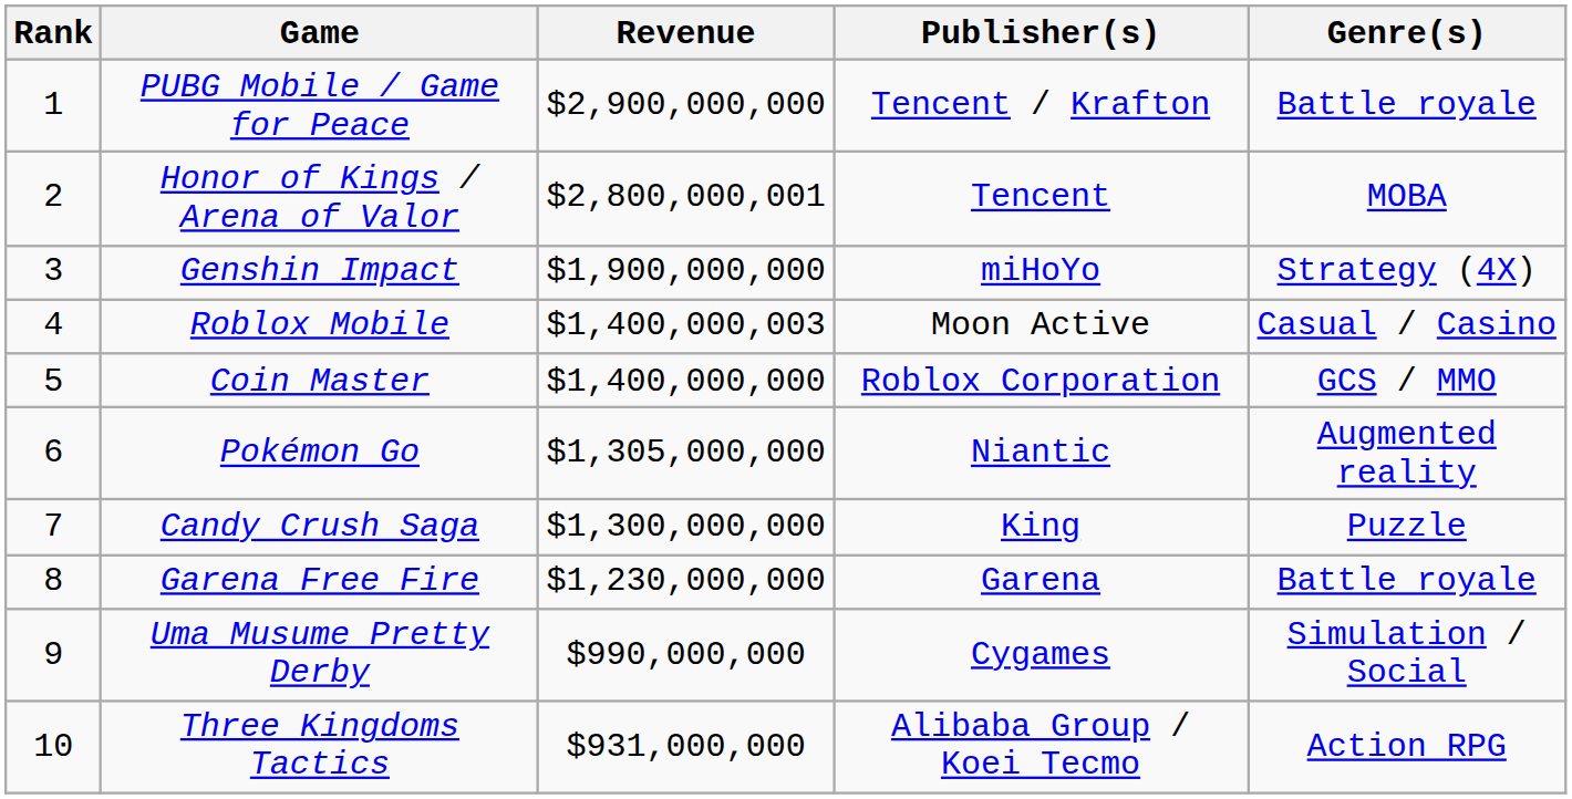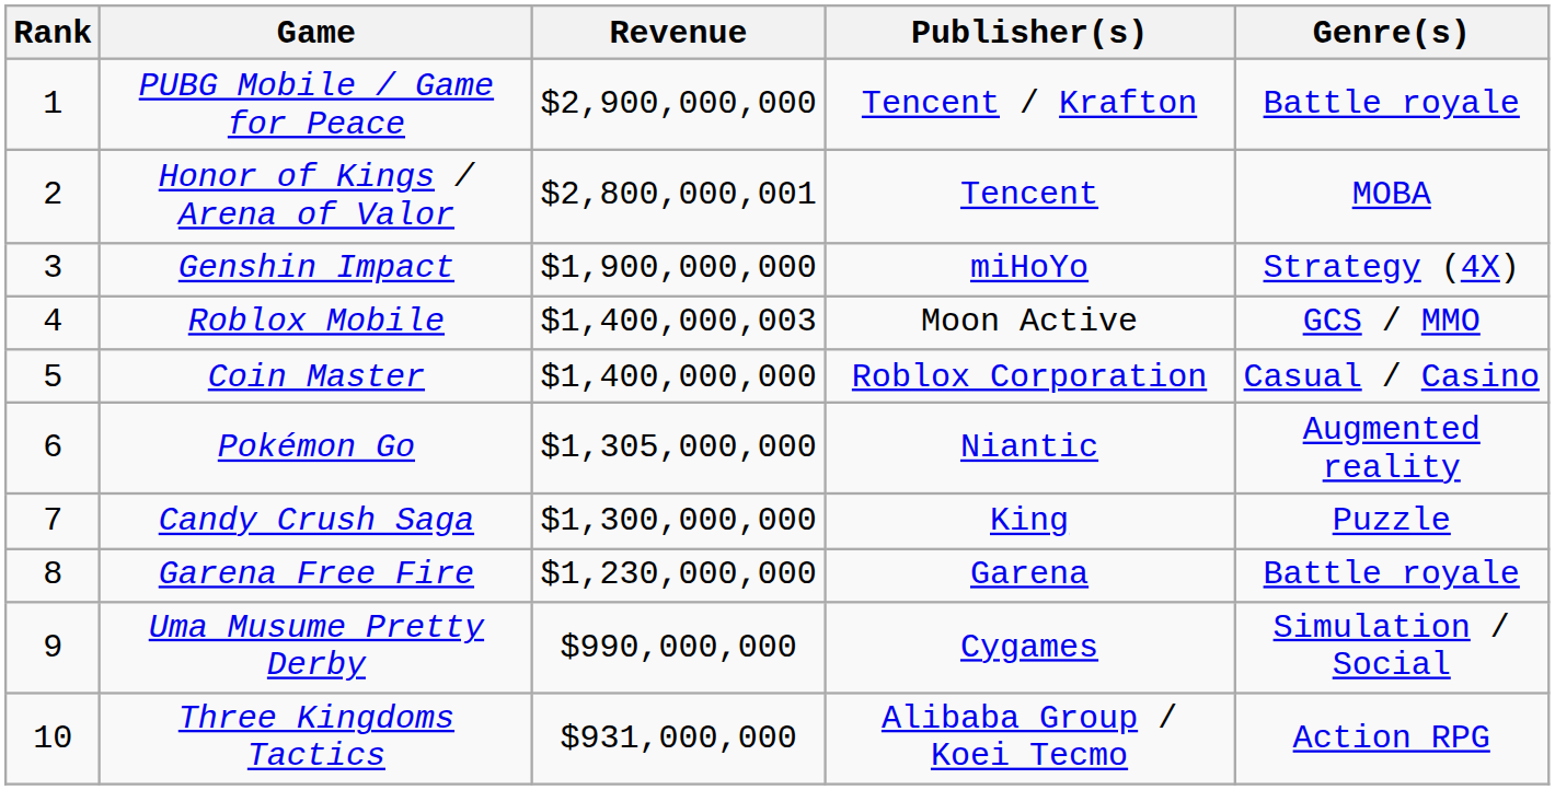 <table class="wikitable sortable" style="text-align:center">
 <tr>
 <th>Rank</th>
 <th>Game</th>
 <th>Revenue</th>
 <th>Publisher(s)</th>
 <th>Genre(s)</th>
 </tr>
 <tr>
 <td>1</td>
 <td><em><a href='#'>PUBG Mobile / Game for Peace</a></em></td>
 <td>$2,900,000,000</td>
 <td><a href='#'>Tencent</a> / <a href='#'>Krafton</a></td>
 <td><a href='#'>Battle royale</a></td>
 </tr>
 <tr>
 <td>2</td>
 <td><em><a href='#'>Honor of Kings</a> / <a href='#'>Arena of Valor</a></em></td>
 <td>$2,800,000,001</td>
 <td><a href='#'>Tencent</a></td>
 <td><a href='#'>MOBA</a></td>
 </tr>
 <tr>
 <td>3</td>
 <td><em><a href='#'>Genshin Impact</a></em></td>
 <td>$1,900,000,000</td>
 <td><a href='#'>miHoYo</a></td>
 <td><a href='#'>Strategy</a> (<a href='#'>4X</a>)</td>
 </tr>
 <tr>
 <td>4</td>
 <td><em><a href='#'>Roblox Mobile</a></em></td>
 <td>$1,400,000,003</td>
 <td>Moon Active</td>
-<td><a href='#'>Casual</a> / <a href='#'>Casino</a></td>
+<td><a href='#'>GCS</a> / <a href='#'>MMO</a></td>
 </tr>
 <tr>
 <td>5</td>
 <td><em><a href='#'>Coin Master</a></em></td>
 <td>$1,400,000,000</td>
 <td><a href='#'>Roblox Corporation</a></td>
-<td><a href='#'>GCS</a> / <a href='#'>MMO</a></td>
+<td><a href='#'>Casual</a> / <a href='#'>Casino</a></td>
 </tr>
 <tr>
 <td>6</td>
 <td><em><a href='#'>Pokémon Go</a></em></td>
 <td>$1,305,000,000</td>
 <td><a href='#'>Niantic</a></td>
 <td><a href='#'>Augmented reality</a></td>
 </tr>
 <tr>
 <td>7</td>
 <td><em><a href='#'>Candy Crush Saga</a></em></td>
 <td>$1,300,000,000</td>
 <td><a href='#'>King</a> </td>
 <td><a href='#'>Puzzle</a></td>
 </tr>
 <tr>
 <td>8</td>
 <td><em><a href='#'>Garena Free Fire</a></em></td>
 <td>$1,230,000,000</td>
 <td><a href='#'>Garena</a></td>
 <td><a href='#'>Battle royale</a></td>
 </tr>
 <tr>
 <td>9</td>
 <td><em><a href='#'>Uma Musume Pretty Derby</a></em></td>
 <td>$990,000,000</td>
 <td><a href='#'>Cygames</a></td>
 <td><a href='#'>Simulation</a> / <a href='#'>Social</a></td>
 </tr>
 <tr>
 <td>10</td>
 <td><em><a href='#'>Three Kingdoms Tactics</a></em></td>
 <td>$931,000,000</td>
 <td><a href='#'>Alibaba Group</a> / <a href='#'>Koei Tecmo</a></td>
 <td><a href='#'>Action RPG</a></td>
 </tr>
 </table>
